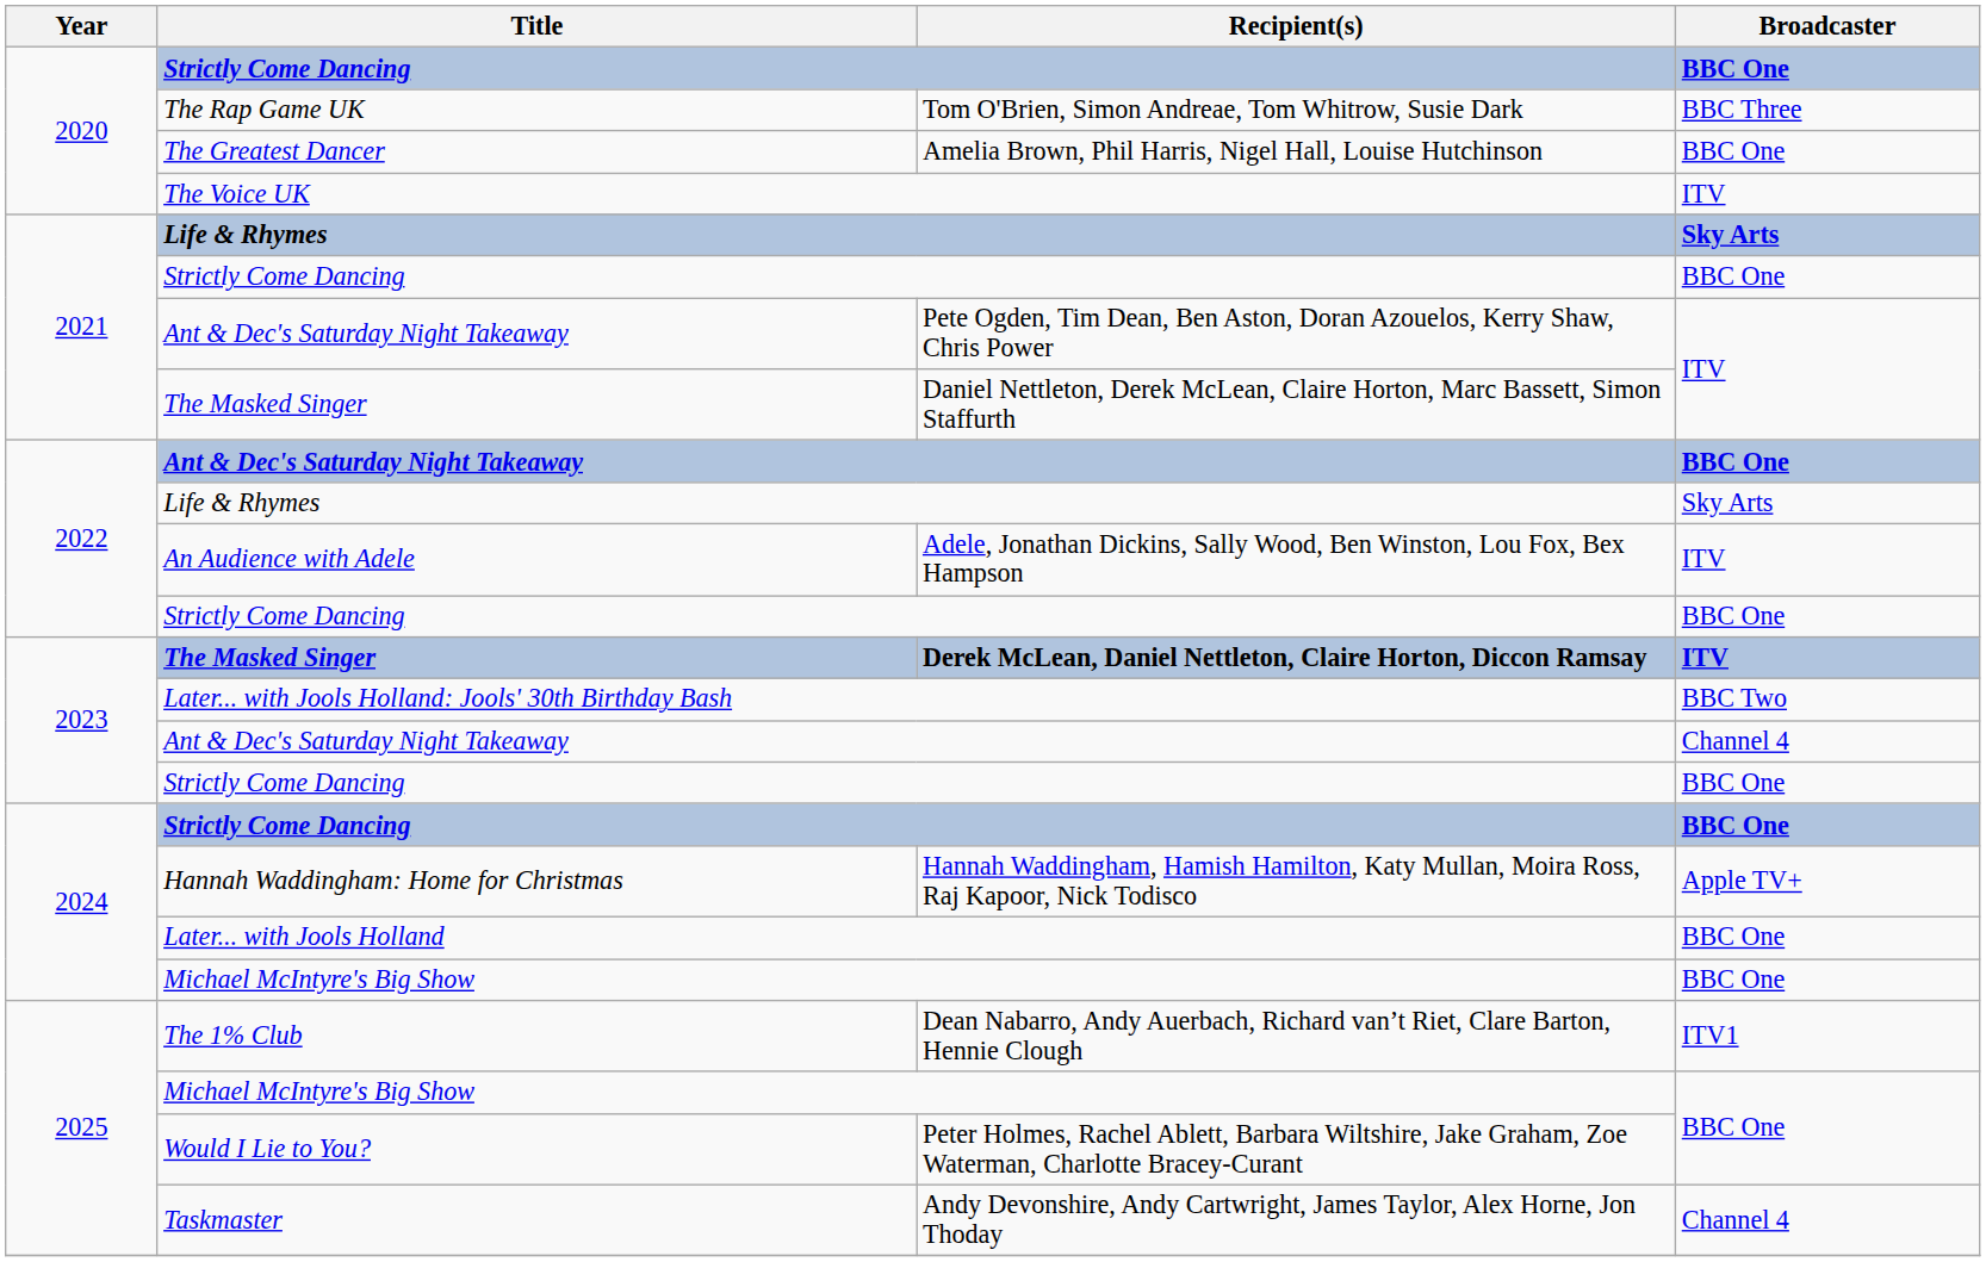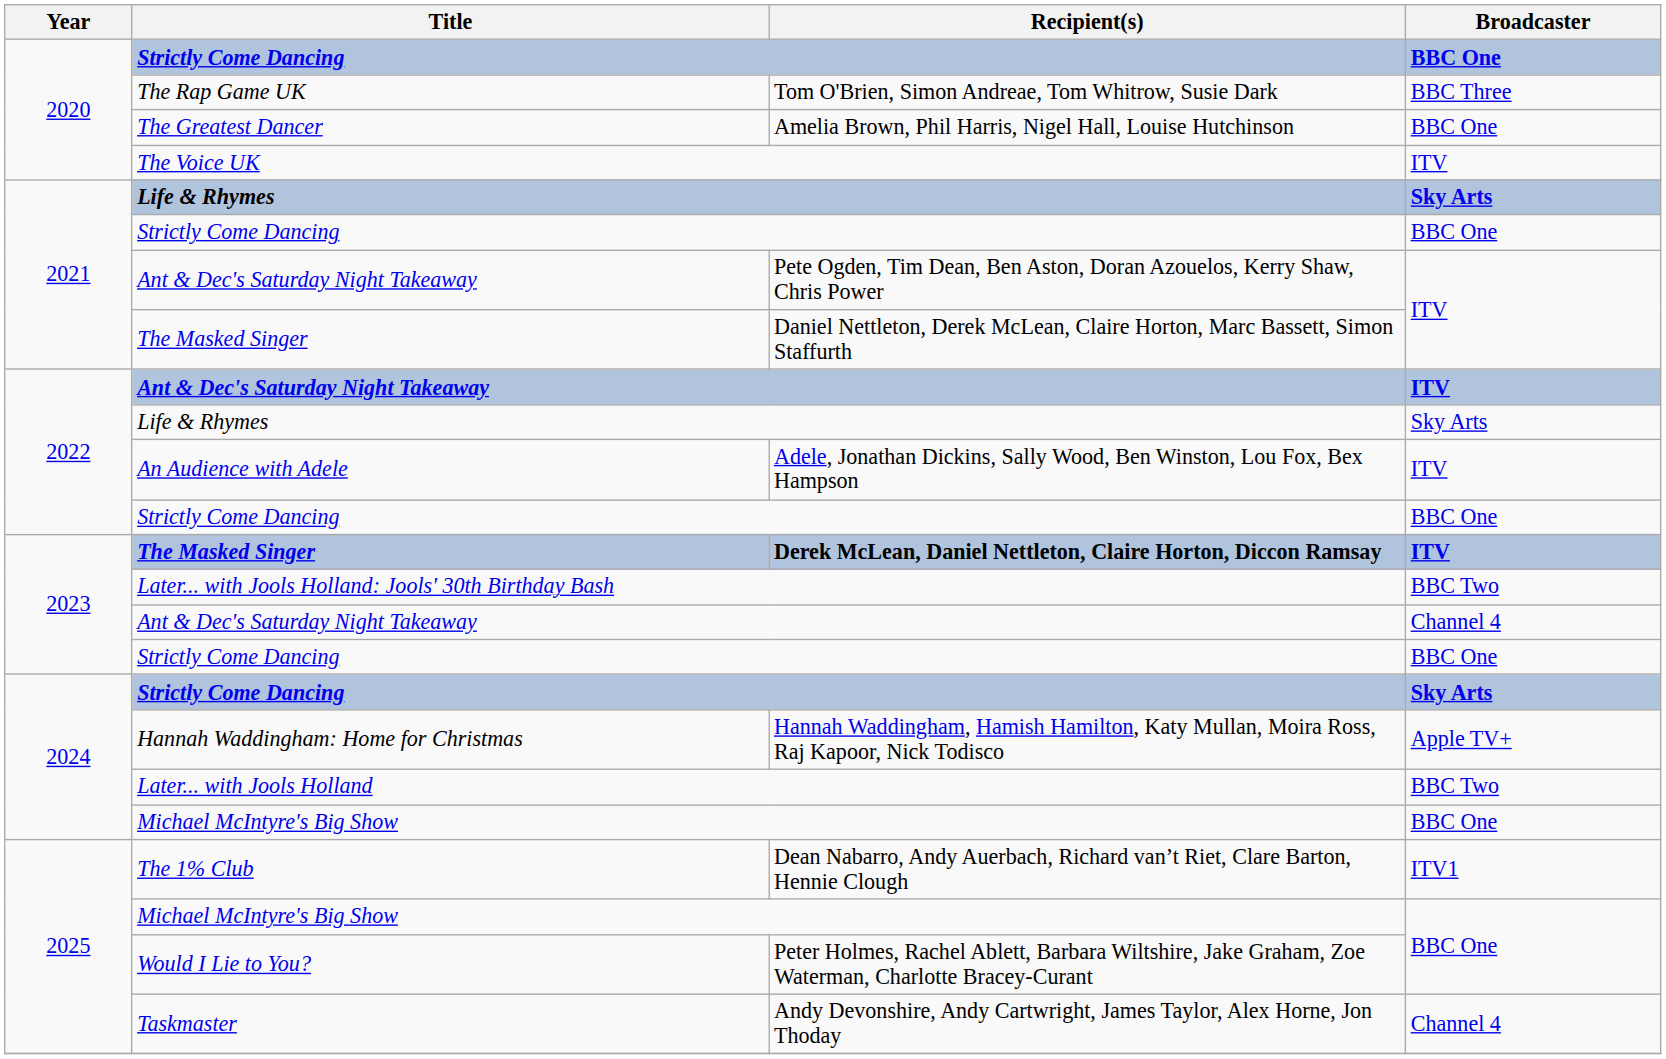 <table class="wikitable" width="95%">
 <tr>
 <th width=5%>Year</th>
 <th width=25%>Title</th>
 <th width=25%><strong>Recipient(s)</strong></th>
 <th width=10%><strong>Broadcaster</strong></th>
 </tr>
 <tr>
 <td rowspan="4" style="text-align:center;"><a href='#'>2020</a><br></td>
 <td colspan="2" style="background:#B0C4DE;"><strong><em><a href='#'>Strictly Come Dancing</a></em></strong></td>
 <td style="background:#B0C4DE;"><strong><a href='#'>BBC One</a></strong></td>
 </tr>
 <tr>
 <td><em>The Rap Game UK</em></td>
 <td>Tom O'Brien, Simon Andreae, Tom Whitrow, Susie Dark</td>
 <td><a href='#'>BBC Three</a></td>
 </tr>
 <tr>
 <td><em><a href='#'>The Greatest Dancer</a></em></td>
 <td>Amelia Brown, Phil Harris, Nigel Hall, Louise Hutchinson</td>
 <td><a href='#'>BBC One</a></td>
 </tr>
 <tr>
 <td colspan="2"><em><a href='#'>The Voice UK</a></em></td>
 <td><a href='#'>ITV</a></td>
 </tr>
 <tr>
 <td rowspan="4" style="text-align:center;"><a href='#'>2021</a><br></td>
 <td style="background:#B0C4DE;" colspan="2"><strong><em>Life & Rhymes</em></strong></td>
 <td style="background:#B0C4DE;"><strong><a href='#'>Sky Arts</a></strong></td>
 </tr>
 <tr>
 <td colspan="2"><em><a href='#'>Strictly Come Dancing</a></em></td>
 <td><a href='#'>BBC One</a></td>
 </tr>
 <tr>
 <td><em><a href='#'>Ant & Dec's Saturday Night Takeaway</a></em></td>
 <td>Pete Ogden, Tim Dean, Ben Aston, Doran Azouelos, Kerry Shaw, Chris Power</td>
 <td rowspan="2"><a href='#'>ITV</a></td>
 </tr>
 <tr>
 <td><em><a href='#'>The Masked Singer</a></em></td>
 <td>Daniel Nettleton, Derek McLean, Claire Horton, Marc Bassett, Simon Staffurth</td>
 </tr>
 <tr>
 <td rowspan="4" style="text-align:center;"><a href='#'>2022</a><br></td>
 <td style="background:#B0C4DE;" colspan="2"><strong><em><a href='#'>Ant & Dec's Saturday Night Takeaway</a></em></strong></td>
-<td style="background:#B0C4DE;"><strong><a href='#'>BBC One</a></strong></td>
+<td style="background:#B0C4DE;"><strong><a href='#'>ITV</a></strong></td>
 </tr>
 <tr>
 <td colspan="2"><em>Life & Rhymes</em></td>
 <td><a href='#'>Sky Arts</a></td>
 </tr>
 <tr>
 <td><em><a href='#'>An Audience with Adele</a></em></td>
 <td><a href='#'>Adele</a>, Jonathan Dickins, Sally Wood, Ben Winston, Lou Fox, Bex Hampson</td>
 <td><a href='#'>ITV</a></td>
 </tr>
 <tr>
 <td colspan="2"><em><a href='#'>Strictly Come Dancing</a></em></td>
 <td><a href='#'>BBC One</a></td>
 </tr>
 <tr>
 <td rowspan="4" style="text-align:center;"><a href='#'>2023</a><br></td>
 <td style="background:#B0C4DE;"><strong><em><a href='#'>The Masked Singer</a></em></strong></td>
 <td style="background:#B0C4DE;"><strong>Derek McLean, Daniel Nettleton, Claire Horton, Diccon Ramsay</strong></td>
 <td style="background:#B0C4DE;"><strong><a href='#'>ITV</a></strong></td>
 </tr>
 <tr>
 <td colspan="2"><em><a href='#'>Later... with Jools Holland: Jools' 30th Birthday Bash</a></em></td>
 <td><a href='#'>BBC Two</a></td>
 </tr>
 <tr>
 <td colspan="2"><em><a href='#'>Ant & Dec's Saturday Night Takeaway</a></em></td>
 <td><a href='#'>Channel 4</a></td>
 </tr>
 <tr>
 <td colspan="2"><em><a href='#'>Strictly Come Dancing</a></em></td>
 <td><a href='#'>BBC One</a></td>
 </tr>
 <tr>
 <td rowspan="4" style="text-align:center;"><a href='#'>2024</a><br></td>
 <td colspan="2"style="background:#B0C4DE;"><strong><em><a href='#'>Strictly Come Dancing</a></em></strong></td>
-<td style="background:#B0C4DE;"><strong><a href='#'>BBC One</a></strong></td>
+<td style="background:#B0C4DE;"><strong><a href='#'>Sky Arts</a></strong></td>
 </tr>
 <tr>
 <td><em>Hannah Waddingham: Home for Christmas</em></td>
 <td><a href='#'>Hannah Waddingham</a>, <a href='#'>Hamish Hamilton</a>, Katy Mullan, Moira Ross, Raj Kapoor, Nick Todisco</td>
 <td><a href='#'>Apple TV+</a></td>
 </tr>
 <tr>
 <td colspan="2"><em><a href='#'>Later... with Jools Holland</a></em></td>
-<td><a href='#'>BBC One</a></td>
+<td><a href='#'>BBC Two</a></td>
 </tr>
 <tr>
 <td colspan="2"><em><a href='#'>Michael McIntyre's Big Show</a></em></td>
 <td><a href='#'>BBC One</a></td>
 </tr>
 <tr>
 <td rowspan="4" style="text-align:center;"><a href='#'>2025</a><br></td>
 <td><em><a href='#'>The 1% Club</a></em></td>
 <td>Dean Nabarro, Andy Auerbach, Richard van’t Riet, Clare Barton, Hennie Clough</td>
 <td><a href='#'>ITV1</a></td>
 </tr>
 <tr>
 <td colspan="2"><em><a href='#'>Michael McIntyre's Big Show</a></em></td>
 <td rowspan="2"><a href='#'>BBC One</a></td>
 </tr>
 <tr>
 <td><em><a href='#'>Would I Lie to You?</a></em></td>
 <td>Peter Holmes, Rachel Ablett, Barbara Wiltshire, Jake Graham, Zoe Waterman, Charlotte Bracey-Curant</td>
 </tr>
 <tr>
 <td><em><a href='#'>Taskmaster</a></em></td>
 <td>Andy Devonshire, Andy Cartwright, James Taylor, Alex Horne, Jon Thoday</td>
 <td><a href='#'>Channel 4</a></td>
 </tr>
 <tr>
 </tr>
 </table>
